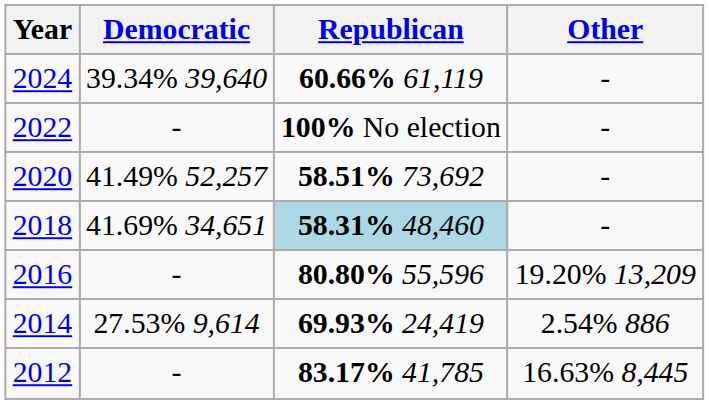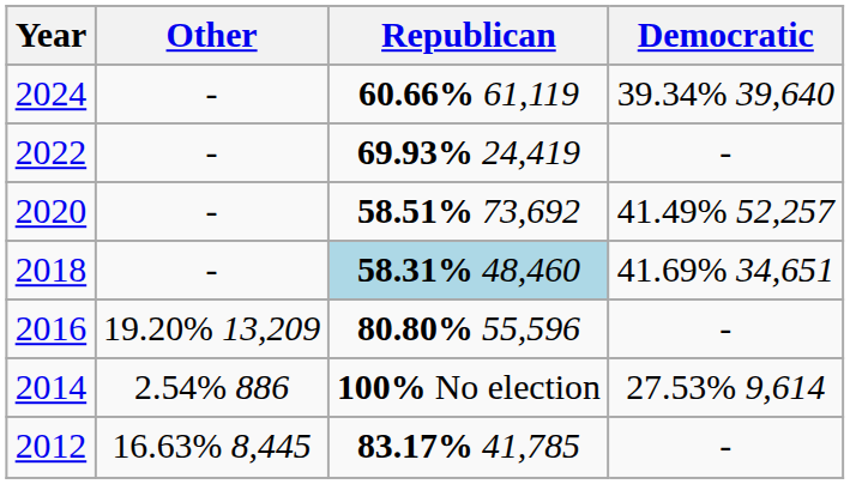 <table class="wikitable" style="float:center; margin:1em; font-size:95%;">
 <tr>
 <th>Year</th>
+<th><a href='#'>Other</a></th>
+<th><a href='#'>Republican</a></th>
 <th><a href='#'>Democratic</a></th>
-<th><a href='#'>Republican</a></th>
-<th><a href='#'>Other</a></th>
 </tr>
 <tr>
 <td align="center" ><a href='#'>2024</a></td>
+<td align="center" >-</td>
+<td align="center" ><strong>60.66%</strong> <em>61,119</em></td>
 <td align="center" >39.34% <em>39,640</em></td>
-<td align="center" ><strong>60.66%</strong> <em>61,119</em></td>
-<td align="center" >-</td>
 </tr>
 <tr>
 <td align="center" ><a href='#'>2022</a></td>
 <td align="center" >-</td>
-<td align="center" ><strong>100%</strong> No election</td>
+<td align="center" ><strong>69.93%</strong> <em>24,419</em></td>
 <td align="center" >-</td>
 </tr>
 <tr>
 <td align="center" ><a href='#'>2020</a></td>
+<td align="center" >-</td>
+<td align="center" ><strong>58.51%</strong> <em>73,692</em></td>
 <td align="center" >41.49% <em>52,257</em></td>
-<td align="center" ><strong>58.51%</strong> <em>73,692</em></td>
+</tr>
+<tr>
+<td align="center" ><a href='#'>2018</a></td>
+<td align="center" >-</td>
+<td align="center"  style="background: lightblue;"><strong>58.31%</strong> <em>48,460</em></td>
+<td align="center" >41.69% <em>34,651</em></td>
+</tr>
+<tr>
+<td align="center" ><a href='#'>2016</a></td>
+<td align="center" >19.20% <em>13,209</em></td>
+<td align="center" ><strong>80.80%</strong> <em>55,596</em></td>
 <td align="center" >-</td>
 </tr>
 <tr>
-<td align="center" ><a href='#'>2018</a></td>
-<td align="center" >41.69% <em>34,651</em></td>
-<td align="center"  style="background: lightblue;"><strong>58.31%</strong> <em>48,460</em></td>
-<td align="center" >-</td>
-</tr>
-<tr>
-<td align="center" ><a href='#'>2016</a></td>
-<td align="center" >-</td>
-<td align="center" ><strong>80.80%</strong> <em>55,596</em></td>
-<td align="center" >19.20% <em>13,209</em></td>
-</tr>
-<tr>
 <td align="center" ><a href='#'>2014</a></td>
+<td align="center" >2.54% <em>886</em></td>
+<td align="center" ><strong>100%</strong> No election</td>
 <td align="center" >27.53% <em>9,614</em></td>
-<td align="center" ><strong>69.93%</strong> <em>24,419</em></td>
-<td align="center" >2.54% <em>886</em></td>
 </tr>
 <tr>
 <td align="center" ><a href='#'>2012</a></td>
+<td align="center" >16.63% <em>8,445</em></td>
+<td align="center" ><strong>83.17%</strong> <em>41,785</em></td>
 <td align="center" >-</td>
-<td align="center" ><strong>83.17%</strong> <em>41,785</em></td>
-<td align="center" >16.63% <em>8,445</em></td>
 </tr>
 </table>
